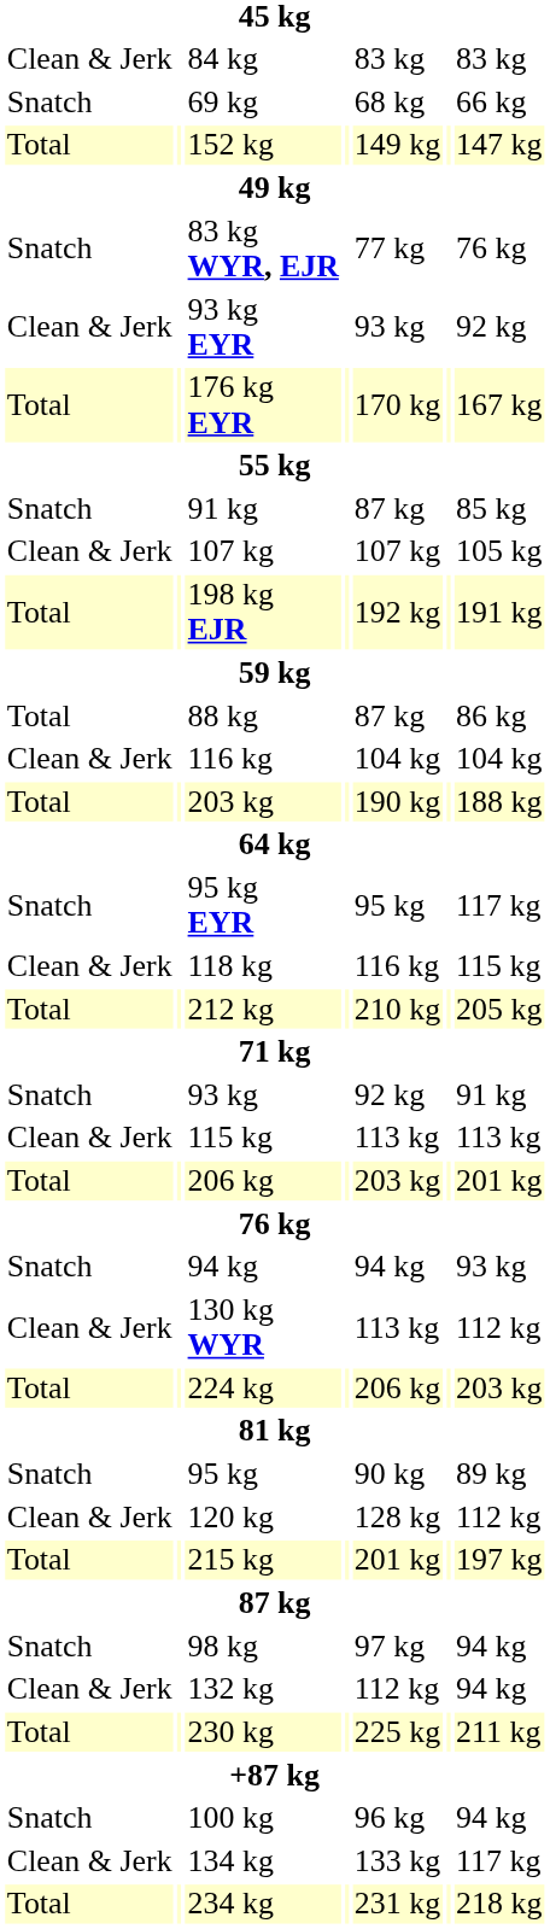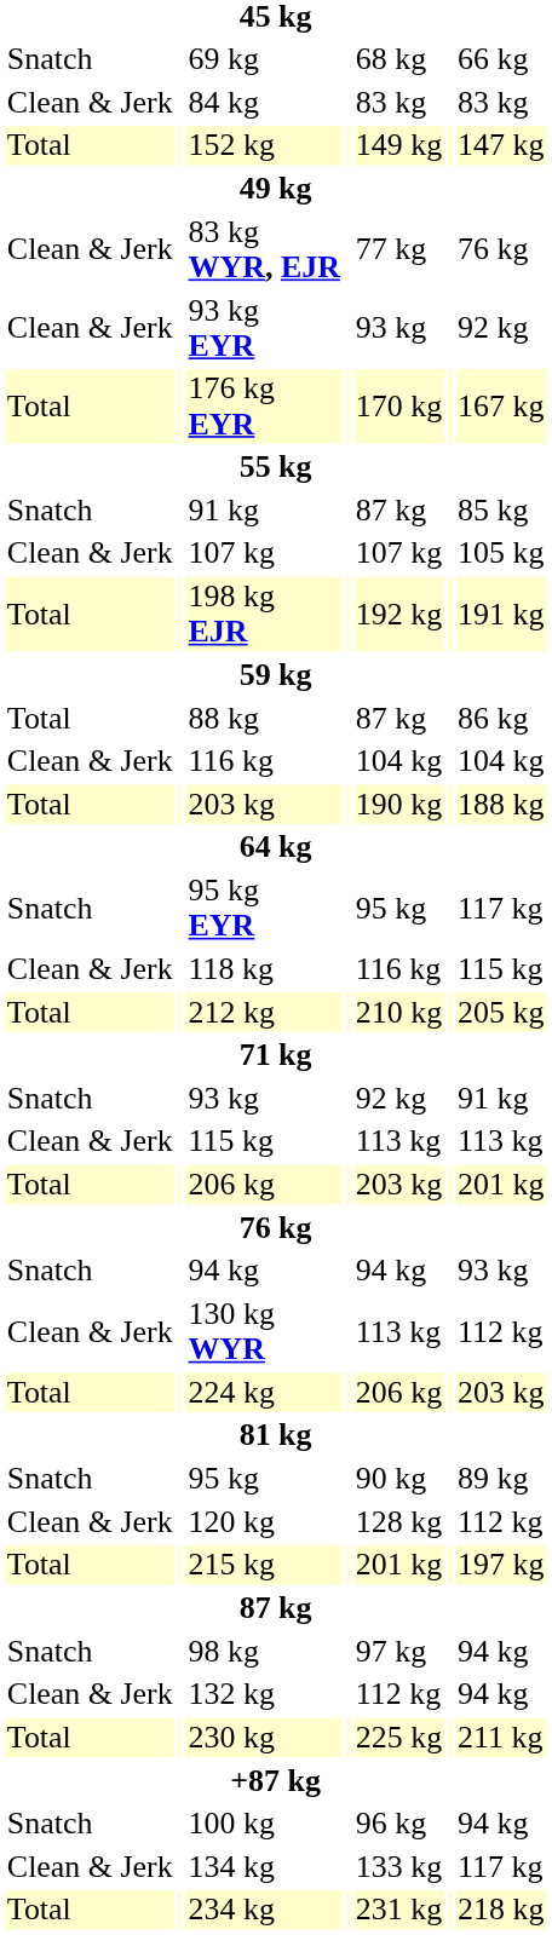 <table>
 <tr>
 <th colspan=7>45 kg</th>
+</tr>
+<tr>
+<td>Snatch</td>
+<td></td>
+<td>69 kg</td>
+<td></td>
+<td>68 kg</td>
+<td></td>
+<td>66 kg</td>
 </tr>
 <tr>
 <td>Clean & Jerk</td>
 <td></td>
 <td>84 kg</td>
 <td></td>
 <td>83 kg</td>
 <td></td>
 <td>83 kg</td>
-</tr>
-<tr>
-<td>Snatch</td>
-<td></td>
-<td>69 kg</td>
-<td></td>
-<td>68 kg</td>
-<td></td>
-<td>66 kg</td>
 </tr>
 <tr bgcolor=ffffcc>
 <td>Total</td>
 <td></td>
 <td>152 kg</td>
 <td></td>
 <td>149 kg</td>
 <td></td>
 <td>147 kg</td>
 </tr>
 <tr>
 <th colspan=7>49 kg</th>
 </tr>
 <tr>
-<td>Snatch</td>
+<td>Clean & Jerk</td>
 <td></td>
 <td>83 kg<br><strong><a href='#'>WYR</a>, <a href='#'>EJR</a></strong></td>
 <td></td>
 <td>77 kg</td>
 <td></td>
 <td>76 kg</td>
 </tr>
 <tr>
 <td>Clean & Jerk</td>
 <td></td>
 <td>93 kg<br><strong><a href='#'>EYR</a></strong></td>
 <td></td>
 <td>93 kg</td>
 <td></td>
 <td>92 kg</td>
 </tr>
 <tr bgcolor=ffffcc>
 <td>Total</td>
 <td></td>
 <td>176 kg<br><strong><a href='#'>EYR</a></strong></td>
 <td></td>
 <td>170 kg</td>
 <td></td>
 <td>167 kg</td>
 </tr>
 <tr>
 <th colspan=7>55 kg</th>
 </tr>
 <tr>
 <td>Snatch</td>
 <td></td>
 <td>91 kg</td>
 <td></td>
 <td>87 kg</td>
 <td></td>
 <td>85 kg</td>
 </tr>
 <tr>
 <td>Clean & Jerk</td>
 <td></td>
 <td>107 kg</td>
 <td></td>
 <td>107 kg</td>
 <td></td>
 <td>105 kg</td>
 </tr>
 <tr bgcolor=ffffcc>
 <td>Total</td>
 <td></td>
 <td>198 kg<br><strong><a href='#'>EJR</a></strong></td>
 <td></td>
 <td>192 kg</td>
 <td></td>
 <td>191 kg</td>
 </tr>
 <tr>
 <th colspan=7>59 kg</th>
 </tr>
 <tr>
 <td>Total</td>
 <td></td>
 <td>88 kg</td>
 <td></td>
 <td>87 kg</td>
 <td></td>
 <td>86 kg</td>
 </tr>
 <tr>
 <td>Clean & Jerk</td>
 <td></td>
 <td>116 kg</td>
 <td></td>
 <td>104 kg</td>
 <td></td>
 <td>104 kg</td>
 </tr>
 <tr bgcolor=ffffcc>
 <td>Total</td>
 <td></td>
 <td>203 kg</td>
 <td></td>
 <td>190 kg</td>
 <td></td>
 <td>188 kg</td>
 </tr>
 <tr>
 <th colspan=7>64 kg</th>
 </tr>
 <tr>
 <td>Snatch</td>
 <td></td>
 <td>95 kg<br><strong><a href='#'>EYR</a></strong></td>
 <td></td>
 <td>95 kg</td>
 <td></td>
 <td>117 kg</td>
 </tr>
 <tr>
 <td>Clean & Jerk</td>
 <td></td>
 <td>118 kg</td>
 <td></td>
 <td>116 kg</td>
 <td></td>
 <td>115 kg</td>
 </tr>
 <tr bgcolor=ffffcc>
 <td>Total</td>
 <td></td>
 <td>212 kg</td>
 <td></td>
 <td>210 kg</td>
 <td></td>
 <td>205 kg</td>
 </tr>
 <tr>
 <th colspan=7>71 kg</th>
 </tr>
 <tr>
 <td>Snatch</td>
 <td></td>
 <td>93 kg</td>
 <td></td>
 <td>92 kg</td>
 <td></td>
 <td>91 kg</td>
 </tr>
 <tr>
 <td>Clean & Jerk</td>
 <td></td>
 <td>115 kg</td>
 <td></td>
 <td>113 kg</td>
 <td></td>
 <td>113 kg</td>
 </tr>
 <tr bgcolor=ffffcc>
 <td>Total</td>
 <td></td>
 <td>206 kg</td>
 <td></td>
 <td>203 kg</td>
 <td></td>
 <td>201 kg</td>
 </tr>
 <tr>
 <th colspan=7>76 kg</th>
 </tr>
 <tr>
 <td>Snatch</td>
 <td></td>
 <td>94 kg</td>
 <td></td>
 <td>94 kg</td>
 <td></td>
 <td>93 kg</td>
 </tr>
 <tr>
 <td>Clean & Jerk</td>
 <td></td>
 <td>130 kg<br><strong><a href='#'>WYR</a></strong></td>
 <td></td>
 <td>113 kg</td>
 <td></td>
 <td>112 kg</td>
 </tr>
 <tr bgcolor=ffffcc>
 <td>Total</td>
 <td></td>
 <td>224 kg</td>
 <td></td>
 <td>206 kg</td>
 <td></td>
 <td>203 kg</td>
 </tr>
 <tr>
 <th colspan=7>81 kg</th>
 </tr>
 <tr>
 <td>Snatch</td>
 <td></td>
 <td>95 kg</td>
 <td></td>
 <td>90 kg</td>
 <td></td>
 <td>89 kg</td>
 </tr>
 <tr>
 <td>Clean & Jerk</td>
 <td></td>
 <td>120 kg</td>
 <td></td>
 <td>128 kg</td>
 <td></td>
 <td>112 kg</td>
 </tr>
 <tr bgcolor=ffffcc>
 <td>Total</td>
 <td></td>
 <td>215 kg</td>
 <td></td>
 <td>201 kg</td>
 <td></td>
 <td>197 kg</td>
 </tr>
 <tr>
 <th colspan=7>87 kg</th>
 </tr>
 <tr>
 <td>Snatch</td>
 <td></td>
 <td>98 kg</td>
 <td></td>
 <td>97 kg</td>
 <td></td>
 <td>94 kg</td>
 </tr>
 <tr>
 <td>Clean & Jerk</td>
 <td></td>
 <td>132 kg</td>
 <td></td>
 <td>112 kg</td>
 <td></td>
 <td>94 kg</td>
 </tr>
 <tr bgcolor=ffffcc>
 <td>Total</td>
 <td></td>
 <td>230 kg</td>
 <td></td>
 <td>225 kg</td>
 <td></td>
 <td>211 kg</td>
 </tr>
 <tr>
 <th colspan=7>+87 kg</th>
 </tr>
 <tr>
 <td>Snatch</td>
 <td></td>
 <td>100 kg</td>
 <td></td>
 <td>96 kg</td>
 <td></td>
 <td>94 kg</td>
 </tr>
 <tr>
 <td>Clean & Jerk</td>
 <td></td>
 <td>134 kg</td>
 <td></td>
 <td>133 kg</td>
 <td></td>
 <td>117 kg</td>
 </tr>
 <tr bgcolor=ffffcc>
 <td>Total</td>
 <td></td>
 <td>234 kg</td>
 <td></td>
 <td>231 kg</td>
 <td></td>
 <td>218 kg</td>
 </tr>
 </table>
